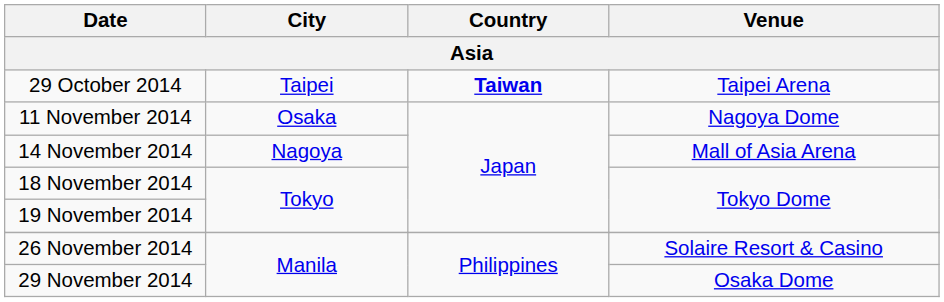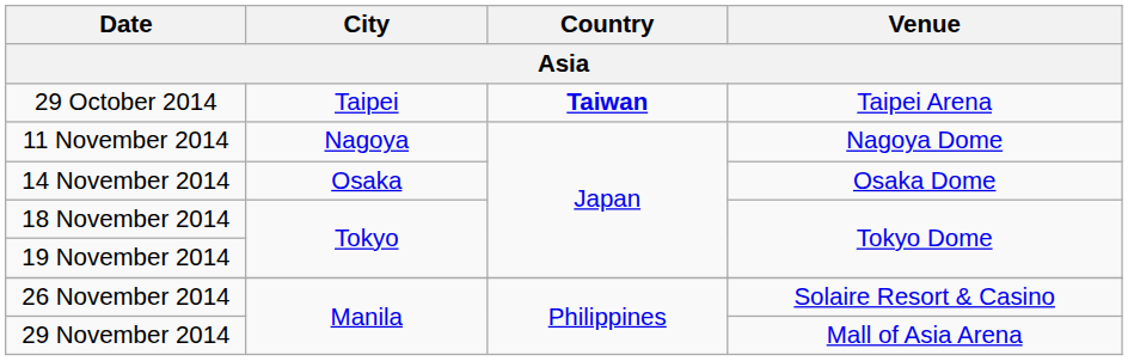 <table class="wikitable" style="text-align:center">
 <tr>
 <th style="width:150px;">Date</th>
 <th style="width:150px;">City</th>
 <th style="width:150px;">Country</th>
 <th style="width:250px;">Venue</th>
 </tr>
 <tr>
 <th colspan="6" style="text-align:center;">Asia</th>
 </tr>
 <tr>
 <td>29 October 2014</td>
 <td><a href='#'>Taipei</a></td>
 <td><strong><a href='#'>Taiwan</a></strong></td>
 <td><a href='#'>Taipei Arena</a></td>
 </tr>
 <tr>
 <td>11 November 2014</td>
-<td><a href='#'>Osaka</a></td>
+<td><a href='#'>Nagoya</a></td>
 <td rowspan="4"><a href='#'>Japan</a></td>
 <td><a href='#'>Nagoya Dome</a></td>
 </tr>
 <tr>
 <td>14 November 2014</td>
-<td><a href='#'>Nagoya</a></td>
-<td><a href='#'>Mall of Asia Arena</a></td>
+<td><a href='#'>Osaka</a></td>
+<td><a href='#'>Osaka Dome</a></td>
 </tr>
 <tr>
 <td>18 November 2014</td>
 <td rowspan="2"><a href='#'>Tokyo</a></td>
 <td rowspan="2"><a href='#'>Tokyo Dome</a></td>
 </tr>
 <tr>
 <td>19 November 2014</td>
 </tr>
 <tr>
 </tr>
 <tr>
 <td>26 November 2014</td>
 <td rowspan="2"><a href='#'>Manila</a></td>
 <td rowspan="2"><a href='#'>Philippines</a></td>
 <td><a href='#'>Solaire Resort & Casino</a></td>
 </tr>
 <tr>
 <td>29 November 2014</td>
-<td><a href='#'>Osaka Dome</a></td>
+<td><a href='#'>Mall of Asia Arena</a></td>
 </tr>
 </table>
